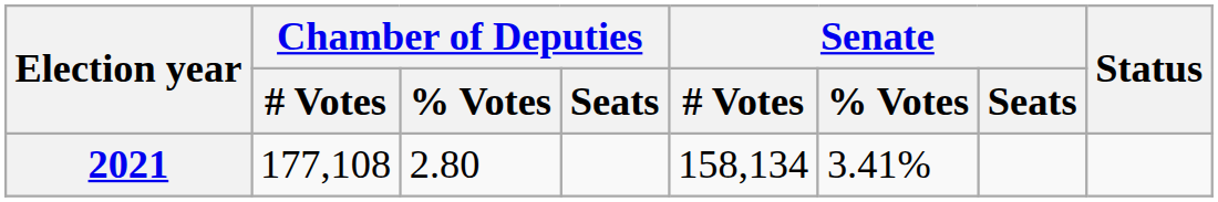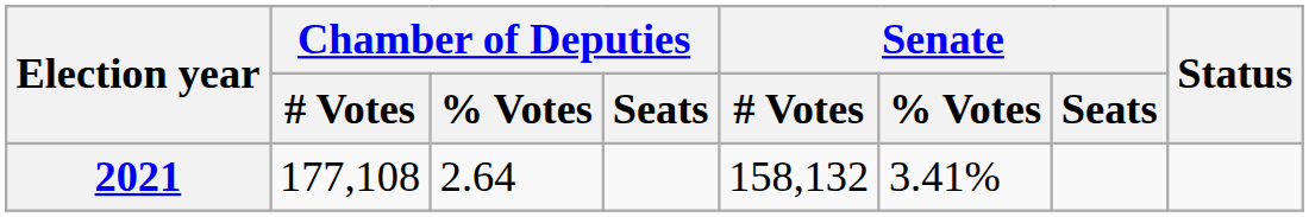 <table class="wikitable">
 <tr>
 <th rowspan=2>Election year</th>
 <th colspan=3><a href='#'>Chamber of Deputies</a></th>
 <th colspan=3><a href='#'>Senate</a></th>
 <th rowspan=2>Status</th>
 </tr>
 <tr>
 <th># Votes</th>
 <th>% Votes</th>
 <th>Seats</th>
 <th># Votes</th>
 <th>% Votes</th>
 <th>Seats</th>
 </tr>
 <tr>
 <th><a href='#'>2021</a></th>
 <td>177,108</td>
-<td>2.80</td>
+<td>2.64</td>
 <td></td>
-<td>158,134</td>
+<td>158,132</td>
 <td>3.41%</td>
 <td></td>
 <td></td>
 </tr>
 </table>
